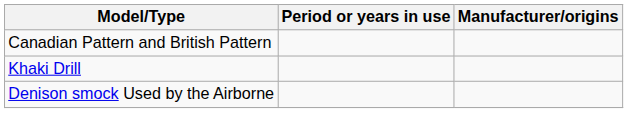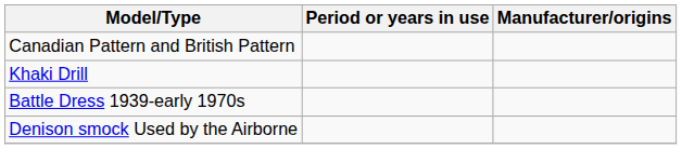 <table class="wikitable">
 <tr>
 <th>Model/Type</th>
 <th>Period or years in use</th>
 <th>Manufacturer/origins</th>
 </tr>
 <tr>
 <td>Canadian Pattern and British Pattern</td>
 <td></td>
 <td></td>
 </tr>
 <tr>
 <td><a href='#'>Khaki Drill</a></td>
 <td></td>
 <td></td>
 </tr>
 <tr>
+<td><a href='#'>Battle Dress</a> 1939-early 1970s</td>
+<td></td>
+<td></td>
+</tr>
+<tr>
 <td><a href='#'>Denison smock</a> Used by the Airborne</td>
 <td></td>
 <td></td>
 </tr>
 <tr>
 </tr>
 </table>
